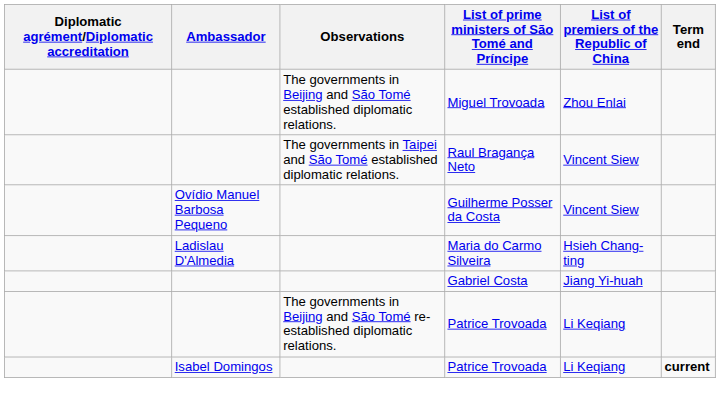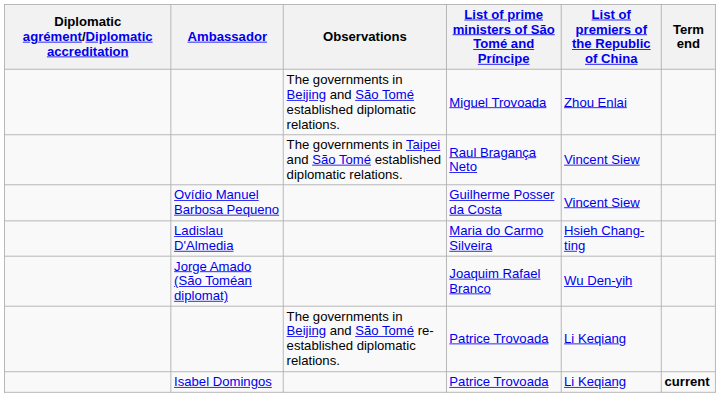 <table class="wikitable sortable">
 <tr>
 <th>Diplomatic <a href='#'>agrément</a>/<a href='#'>Diplomatic accreditation</a></th>
 <th><a href='#'>Ambassador</a></th>
 <th>Observations</th>
 <th><a href='#'>List of prime ministers of São Tomé and Príncipe</a></th>
 <th><a href='#'>List of premiers of the Republic of China</a></th>
 <th>Term end</th>
 </tr>
 <tr>
 <td></td>
 <td></td>
 <td>The governments in <a href='#'>Beijing</a> and <a href='#'>São Tomé</a> established diplomatic relations.</td>
 <td><a href='#'>Miguel Trovoada</a></td>
 <td><a href='#'>Zhou Enlai</a></td>
 <td></td>
 </tr>
 <tr>
 <td></td>
 <td></td>
 <td>The governments in <a href='#'>Taipei</a> and <a href='#'>São Tomé</a> established diplomatic relations.</td>
 <td><a href='#'>Raul Bragança Neto</a></td>
 <td><a href='#'>Vincent Siew</a></td>
 <td></td>
 </tr>
 <tr>
 <td></td>
 <td><a href='#'>Ovídio Manuel Barbosa Pequeno</a></td>
 <td></td>
 <td><a href='#'>Guilherme Posser da Costa</a></td>
 <td><a href='#'>Vincent Siew</a></td>
 <td></td>
 </tr>
 <tr>
 <td></td>
 <td><a href='#'>Ladislau D'Almedia</a></td>
 <td></td>
 <td><a href='#'>Maria do Carmo Silveira</a></td>
 <td><a href='#'>Hsieh Chang-ting</a></td>
 <td></td>
 </tr>
 <tr>
 <td></td>
+<td><a href='#'>Jorge Amado (São Toméan diplomat)</a></td>
 <td></td>
-<td></td>
-<td><a href='#'>Gabriel Costa</a></td>
-<td><a href='#'>Jiang Yi-huah</a></td>
+<td><a href='#'>Joaquim Rafael Branco</a></td>
+<td><a href='#'>Wu Den-yih</a></td>
 <td></td>
 </tr>
 <tr>
 <td></td>
 <td></td>
 <td>The governments in <a href='#'>Beijing</a> and <a href='#'>São Tomé</a> re-established diplomatic relations.</td>
 <td><a href='#'>Patrice Trovoada</a></td>
 <td><a href='#'>Li Keqiang</a></td>
 <td></td>
 </tr>
 <tr>
 <td></td>
 <td><a href='#'>Isabel Domingos</a></td>
 <td></td>
 <td><a href='#'>Patrice Trovoada</a></td>
 <td><a href='#'>Li Keqiang</a></td>
 <td><strong>current</strong></td>
 </tr>
 </table>
